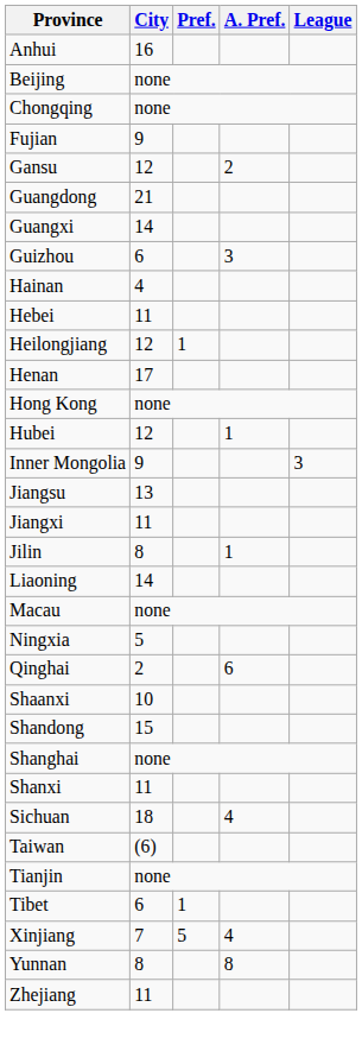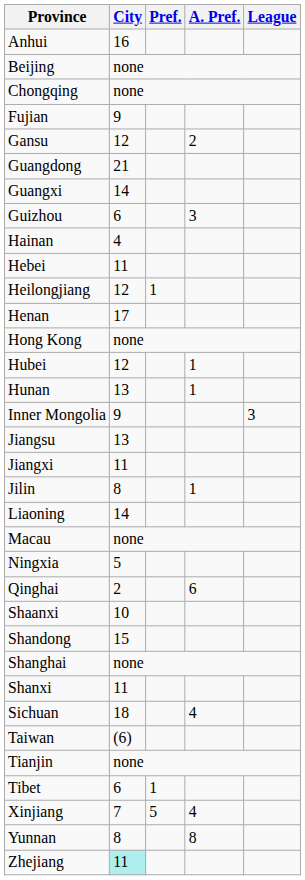 <table class="wikitable sortable" align="center">
 <tr>
 <th>Province</th>
 <th><a href='#'>City</a></th>
 <th><a href='#'>Pref.</a></th>
 <th><a href='#'>A. Pref.</a></th>
 <th><a href='#'>League</a></th>
 </tr>
 <tr>
 <td>Anhui</td>
 <td>16</td>
 <td></td>
 <td></td>
 <td></td>
 </tr>
 <tr>
 <td>Beijing</td>
 <td colspan = "4">none</td>
 </tr>
 <tr>
 <td>Chongqing</td>
 <td colspan = "4">none</td>
 </tr>
 <tr>
 <td>Fujian</td>
 <td>9</td>
 <td></td>
 <td></td>
 <td></td>
 </tr>
 <tr>
 <td>Gansu</td>
 <td>12</td>
 <td></td>
 <td>2</td>
 <td></td>
 </tr>
 <tr>
 <td>Guangdong</td>
 <td>21</td>
 <td></td>
 <td></td>
 <td></td>
 </tr>
 <tr>
 <td>Guangxi</td>
 <td>14</td>
 <td></td>
 <td></td>
 <td></td>
 </tr>
 <tr>
 <td>Guizhou</td>
 <td>6</td>
 <td></td>
 <td>3</td>
 <td></td>
 </tr>
 <tr>
 <td>Hainan</td>
 <td>4</td>
 <td></td>
 <td></td>
 <td></td>
 </tr>
 <tr>
 <td>Hebei</td>
 <td>11</td>
 <td></td>
 <td></td>
 <td></td>
 </tr>
 <tr>
 <td>Heilongjiang</td>
 <td>12</td>
 <td>1</td>
 <td></td>
 <td></td>
 </tr>
 <tr>
 <td>Henan</td>
 <td>17</td>
 <td></td>
 <td></td>
 <td></td>
 </tr>
 <tr>
 <td>Hong Kong</td>
 <td colspan = "4">none</td>
 </tr>
 <tr>
 <td>Hubei</td>
 <td>12</td>
+<td></td>
+<td>1</td>
+<td></td>
+</tr>
+<tr>
+<td>Hunan</td>
+<td>13</td>
 <td></td>
 <td>1</td>
 <td></td>
 </tr>
 <tr>
 <td>Inner Mongolia</td>
 <td>9</td>
 <td></td>
 <td></td>
 <td>3</td>
 </tr>
 <tr>
 <td>Jiangsu</td>
 <td>13</td>
 <td></td>
 <td></td>
 <td></td>
 </tr>
 <tr>
 <td>Jiangxi</td>
 <td>11</td>
 <td></td>
 <td></td>
 <td></td>
 </tr>
 <tr>
 <td>Jilin</td>
 <td>8</td>
 <td></td>
 <td>1</td>
 <td></td>
 </tr>
 <tr>
 <td>Liaoning</td>
 <td>14</td>
 <td></td>
 <td></td>
 <td></td>
 </tr>
 <tr>
 <td>Macau</td>
 <td colspan = "4">none</td>
 </tr>
 <tr>
 <td>Ningxia</td>
 <td>5</td>
 <td></td>
 <td></td>
 <td></td>
 </tr>
 <tr>
 <td>Qinghai</td>
 <td>2</td>
 <td></td>
 <td>6</td>
 <td></td>
 </tr>
 <tr>
 <td>Shaanxi</td>
 <td>10</td>
 <td></td>
 <td></td>
 <td></td>
 </tr>
 <tr>
 <td>Shandong</td>
 <td>15</td>
 <td></td>
 <td></td>
 <td></td>
 </tr>
 <tr>
 <td>Shanghai</td>
 <td colspan = "4">none</td>
 </tr>
 <tr>
 <td>Shanxi</td>
 <td>11</td>
 <td></td>
 <td></td>
 <td></td>
 </tr>
 <tr>
 <td>Sichuan</td>
 <td>18</td>
 <td></td>
 <td>4</td>
 <td></td>
 </tr>
 <tr>
 <td>Taiwan</td>
 <td>(6)</td>
 <td></td>
 <td></td>
 <td></td>
 </tr>
 <tr>
 <td>Tianjin</td>
 <td colspan = "4">none</td>
 </tr>
 <tr>
 <td>Tibet</td>
 <td>6</td>
 <td>1</td>
 <td></td>
 <td></td>
 </tr>
 <tr>
 <td>Xinjiang</td>
 <td>7</td>
 <td>5</td>
 <td>4</td>
 <td></td>
 </tr>
 <tr>
 <td>Yunnan</td>
 <td>8</td>
 <td></td>
 <td>8</td>
 <td></td>
 </tr>
 <tr>
 <td>Zhejiang</td>
-<td>11</td>
+<td style="background: paleturquoise;">11</td>
 <td></td>
 <td></td>
 <td></td>
 </tr>
 </table>
